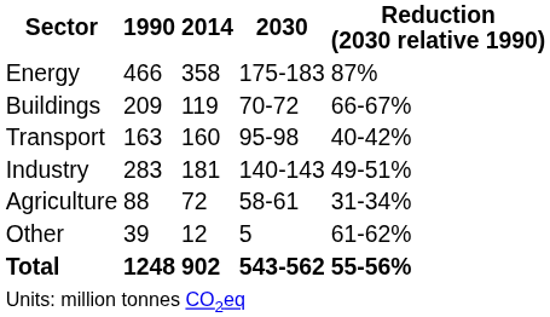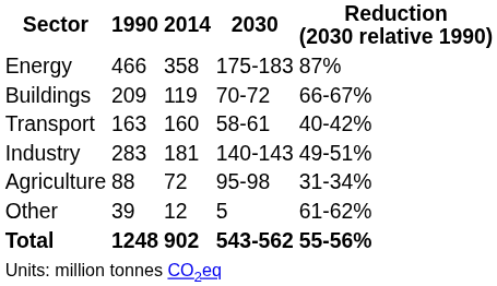 <table>
 <tr>
 <th>Sector</th>
 <th>1990</th>
 <th>2014</th>
 <th>2030</th>
 <th>Reduction<br><strong>(2030 relative 1990)</strong></th>
 </tr>
 <tr>
 <td>Energy</td>
 <td>466</td>
 <td>358</td>
 <td>175-183</td>
 <td>87%</td>
 </tr>
 <tr>
 <td>Buildings</td>
 <td>209</td>
 <td>119</td>
 <td>70-72</td>
 <td>66-67%</td>
 </tr>
 <tr>
 <td>Transport</td>
 <td>163</td>
 <td>160</td>
-<td>95-98</td>
+<td>58-61</td>
 <td>40-42%</td>
 </tr>
 <tr>
 <td>Industry</td>
 <td>283</td>
 <td>181</td>
 <td>140-143</td>
 <td>49-51%</td>
 </tr>
 <tr>
 <td>Agriculture</td>
 <td>88</td>
 <td>72</td>
-<td>58-61</td>
+<td>95-98</td>
 <td>31-34%</td>
 </tr>
 <tr>
 <td>Other</td>
 <td>39</td>
 <td>12</td>
 <td>5</td>
 <td>61-62%</td>
 </tr>
 <tr>
 <td><strong>Total</strong></td>
 <td><strong>1248</strong></td>
 <td><strong>902</strong></td>
 <td><strong>543-562</strong></td>
 <td><strong>55-56%</strong></td>
 </tr>
 <tr>
 <td colspan="5"><small>Units: million tonnes <a href='#'>CO<sub>2</sub>eq</a></small></td>
 </tr>
 </table>
